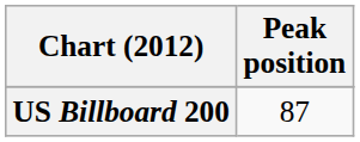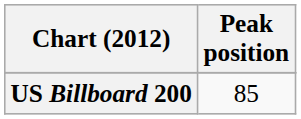 <table class="wikitable sortable plainrowheaders" style="text-align:center">
 <tr>
 <th scope="col">Chart (2012)</th>
 <th scope="col">Peak<br>position</th>
 </tr>
 <tr>
 </tr>
 <tr>
 </tr>
 <tr>
 </tr>
 <tr>
 <th scope="row">US <em>Billboard</em> 200</th>
-<td>87</td>
+<td>85</td>
 </tr>
 </table>
